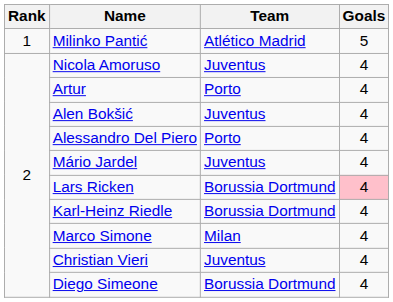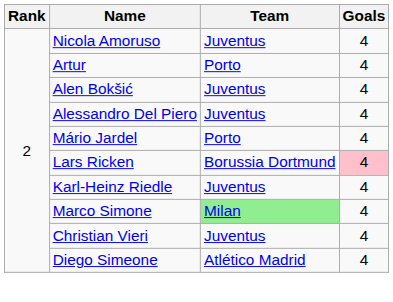 <table class="wikitable" style="text-align:center">
 <tr>
 <th>Rank</th>
 <th>Name</th>
 <th>Team</th>
 <th>Goals</th>
-</tr>
-<tr>
-<td>1</td>
-<td align="left"> <a href='#'>Milinko Pantić</a></td>
-<td align="left"> <a href='#'>Atlético Madrid</a></td>
-<td>5</td>
 </tr>
 <tr>
 <td rowspan=10>2</td>
 <td align="left"> <a href='#'>Nicola Amoruso</a></td>
 <td align="left"> <a href='#'>Juventus</a></td>
 <td>4</td>
 </tr>
 <tr>
 <td align="left"> <a href='#'>Artur</a></td>
 <td align="left"> <a href='#'>Porto</a></td>
 <td>4</td>
 </tr>
 <tr>
 <td align="left"> <a href='#'>Alen Bokšić</a></td>
 <td align="left"> <a href='#'>Juventus</a></td>
 <td>4</td>
 </tr>
 <tr>
 <td align="left"> <a href='#'>Alessandro Del Piero</a></td>
-<td align="left"> <a href='#'>Porto</a></td>
+<td align="left"> <a href='#'>Juventus</a></td>
 <td>4</td>
 </tr>
 <tr>
 <td align="left"> <a href='#'>Mário Jardel</a></td>
-<td align="left"> <a href='#'>Juventus</a></td>
+<td align="left"> <a href='#'>Porto</a></td>
 <td>4</td>
 </tr>
 <tr>
 <td align="left"> <a href='#'>Lars Ricken</a></td>
 <td align="left"> <a href='#'>Borussia Dortmund</a></td>
 <td style="background: pink;">4</td>
 </tr>
 <tr>
 <td align="left"> <a href='#'>Karl-Heinz Riedle</a></td>
-<td align="left"> <a href='#'>Borussia Dortmund</a></td>
+<td align="left"> <a href='#'>Juventus</a></td>
 <td>4</td>
 </tr>
 <tr>
 <td align="left"> <a href='#'>Marco Simone</a></td>
-<td align="left"> <a href='#'>Milan</a></td>
+<td align="left" style="background: lightgreen;"> <a href='#'>Milan</a></td>
 <td>4</td>
 </tr>
 <tr>
 <td align="left"> <a href='#'>Christian Vieri</a></td>
 <td align="left"> <a href='#'>Juventus</a></td>
 <td>4</td>
 </tr>
 <tr>
 <td align="left"> <a href='#'>Diego Simeone</a></td>
-<td align="left"> <a href='#'>Borussia Dortmund</a></td>
+<td align="left"> <a href='#'>Atlético Madrid</a></td>
 <td>4</td>
 </tr>
 </table>
